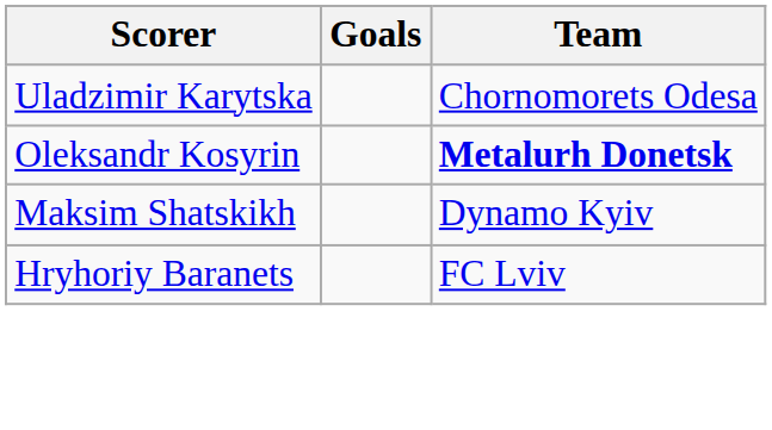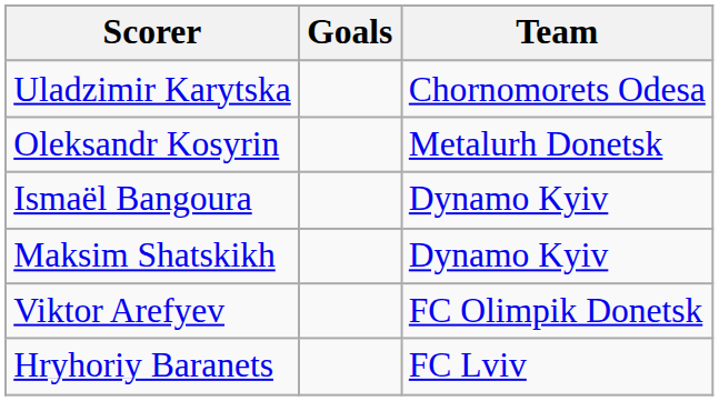 <table class="wikitable">
 <tr>
 <th>Scorer</th>
 <th>Goals</th>
 <th>Team</th>
 </tr>
 <tr>
 <td> <a href='#'>Uladzimir Karytska</a></td>
 <td></td>
 <td><a href='#'>Chornomorets Odesa</a></td>
 </tr>
 <tr>
 <td> <a href='#'>Oleksandr Kosyrin</a></td>
 <td></td>
-<td><strong><a href='#'>Metalurh Donetsk</a></strong></td>
+<td><a href='#'>Metalurh Donetsk</a></td>
+</tr>
+<tr>
+<td> <a href='#'>Ismaël Bangoura</a></td>
+<td></td>
+<td><a href='#'>Dynamo Kyiv</a></td>
 </tr>
 <tr>
 <td> <a href='#'>Maksim Shatskikh</a></td>
 <td></td>
 <td><a href='#'>Dynamo Kyiv</a></td>
 </tr>
 <tr>
+<td> <a href='#'>Viktor Arefyev</a></td>
+<td></td>
+<td><a href='#'>FC Olimpik Donetsk</a></td>
+</tr>
+<tr>
 <td> <a href='#'>Hryhoriy Baranets</a></td>
 <td></td>
 <td><a href='#'>FC Lviv</a></td>
 </tr>
 </table>
